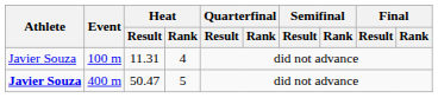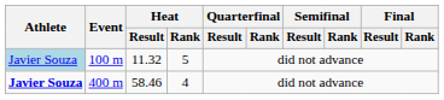 <table class="wikitable" style="font-size:90%">
 <tr>
 <th rowspan="2">Athlete</th>
 <th rowspan="2">Event</th>
 <th colspan="2">Heat</th>
 <th colspan="2">Quarterfinal</th>
 <th colspan="2">Semifinal</th>
 <th colspan="2">Final</th>
 </tr>
 <tr style="font-size:95%">
 <th>Result</th>
 <th>Rank</th>
 <th>Result</th>
 <th>Rank</th>
 <th>Result</th>
 <th>Rank</th>
 <th>Result</th>
 <th>Rank</th>
 </tr>
 <tr align=center>
-<td align="left"><a href='#'>Javier Souza</a></td>
+<td align="left" style="background: lightblue;"><a href='#'>Javier Souza</a></td>
 <td align="left"><a href='#'>100 m</a></td>
-<td>11.31</td>
-<td>4</td>
+<td>11.32</td>
+<td>5</td>
 <td colspan=6>did not advance</td>
 </tr>
 <tr align=center>
 <td align="left"><strong><a href='#'>Javier Souza</a></strong></td>
 <td align="left"><a href='#'>400 m</a></td>
-<td>50.47</td>
-<td>5</td>
+<td>58.46</td>
+<td>4</td>
 <td colspan=6>did not advance</td>
 </tr>
 </table>
